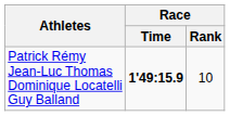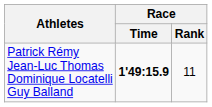 <table class="wikitable" border="1" style="font-size:90%">
 <tr>
 <th rowspan=2>Athletes</th>
 <th colspan=2>Race</th>
 </tr>
 <tr>
 <th>Time</th>
 <th>Rank</th>
 </tr>
 <tr>
 <td><a href='#'>Patrick Rémy</a><br><a href='#'>Jean-Luc Thomas</a><br><a href='#'>Dominique Locatelli</a><br><a href='#'>Guy Balland</a></td>
 <td align=center><strong>1'49:15.9</strong></td>
-<td align=center>10</td>
+<td align=center>11</td>
 </tr>
 </table>
